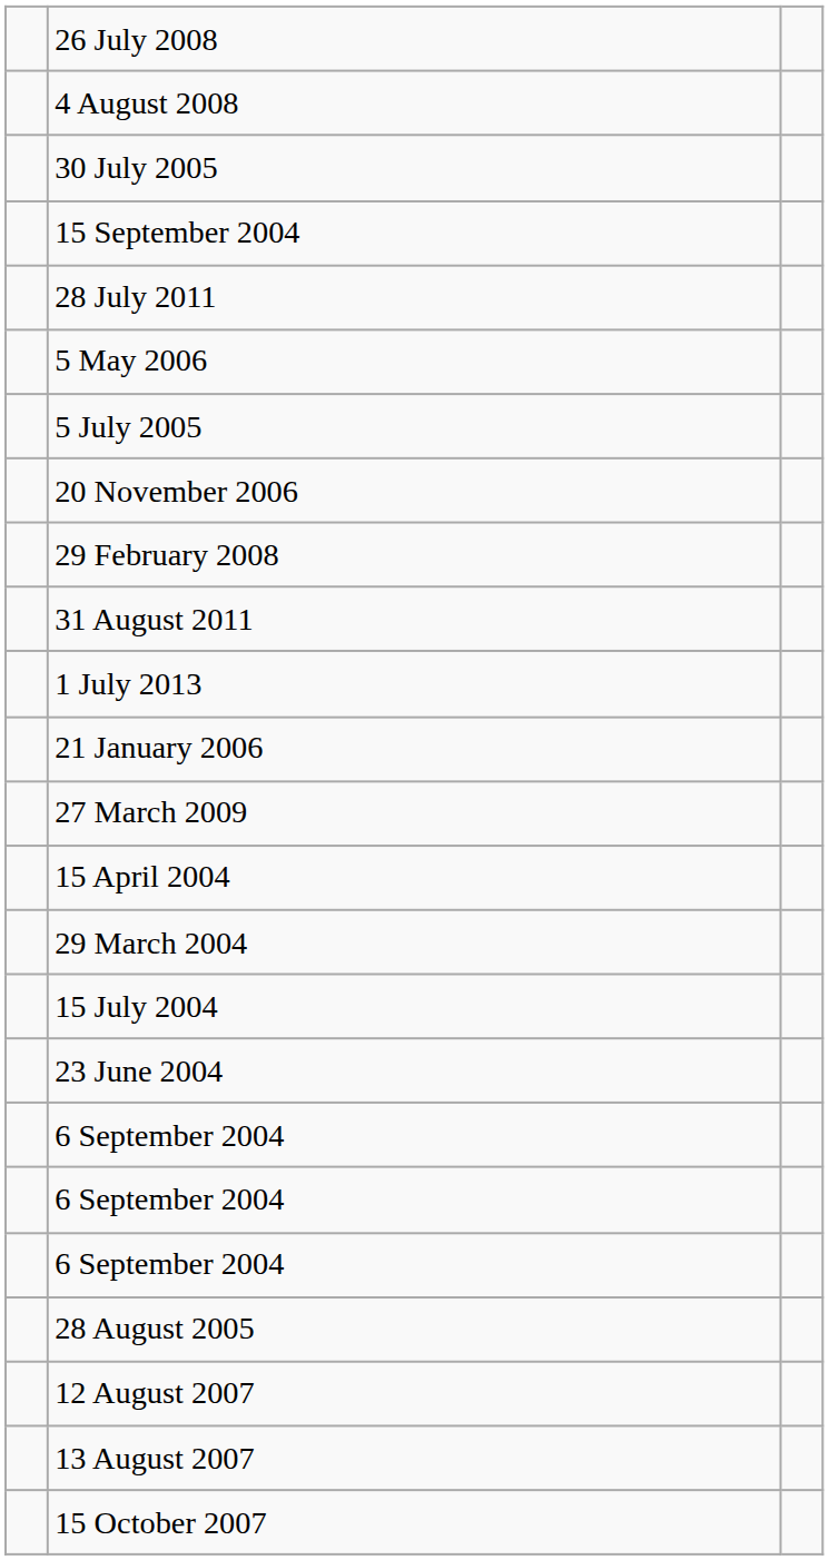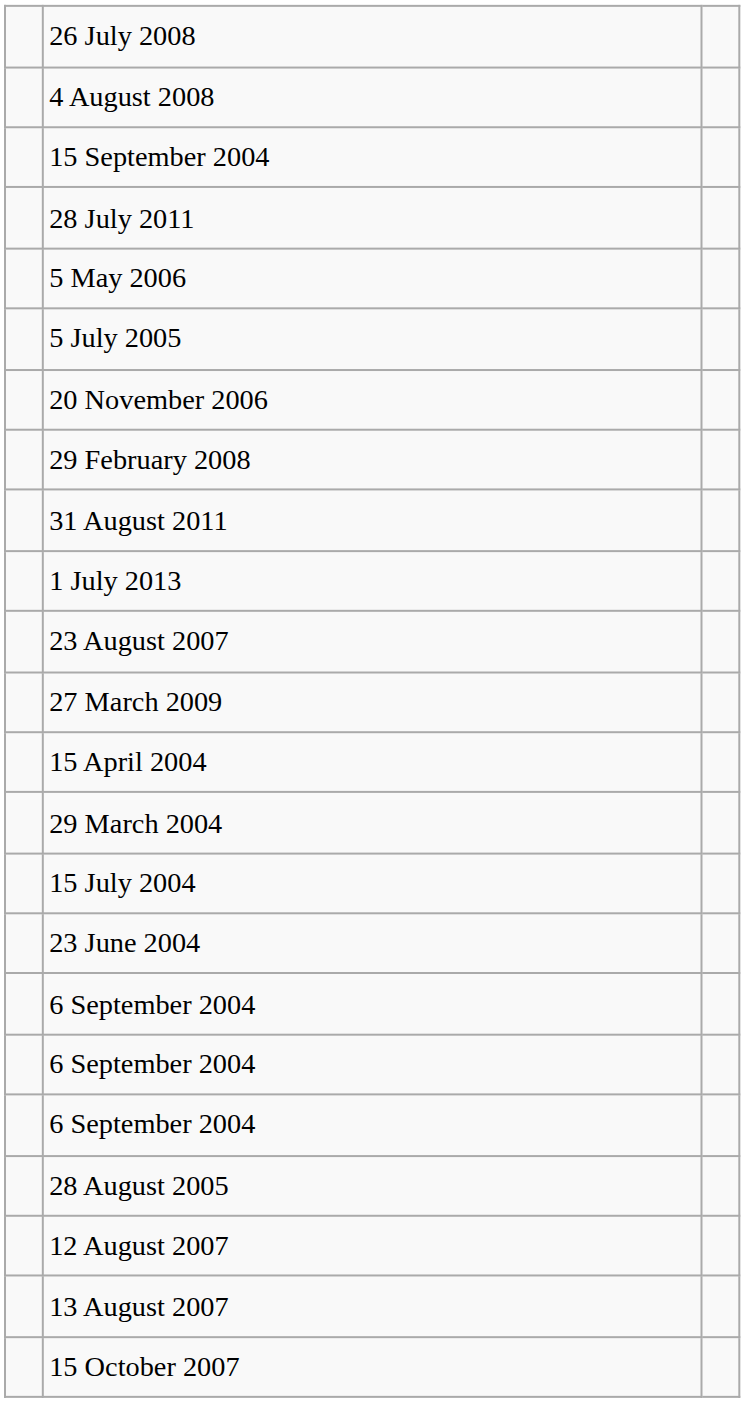 <table class="wikitable" style="font-size: 89%; float: left; width: 26em; margin-right: 1em; height: 700px">
 <tr>
 <td></td>
 <td>26 July 2008</td>
 <td></td>
 </tr>
 <tr>
 <td></td>
 <td>4 August 2008</td>
-<td></td>
-</tr>
-<tr>
-<td></td>
-<td>30 July 2005</td>
 <td></td>
 </tr>
 <tr>
 <td></td>
 <td>15 September 2004</td>
 <td></td>
 </tr>
 <tr>
 <td></td>
 <td>28 July 2011</td>
 <td></td>
 </tr>
 <tr>
 <td></td>
 <td>5 May 2006</td>
 <td></td>
 </tr>
 <tr>
 <td></td>
 <td>5 July 2005</td>
 <td></td>
 </tr>
 <tr>
 <td></td>
 <td>20 November 2006</td>
 <td></td>
 </tr>
 <tr>
 <td></td>
 <td>29 February 2008</td>
 <td></td>
 </tr>
 <tr>
 <td></td>
 <td>31 August 2011</td>
 <td></td>
 </tr>
 <tr>
 <td></td>
 <td>1 July 2013</td>
 <td></td>
 </tr>
 <tr>
 <td></td>
-<td>21 January 2006</td>
+<td>23 August 2007</td>
 <td></td>
 </tr>
 <tr>
 <td></td>
 <td>27 March 2009</td>
 <td></td>
 </tr>
 <tr>
 <td></td>
 <td>15 April 2004</td>
 <td></td>
 </tr>
 <tr>
 <td></td>
 <td>29 March 2004</td>
 <td></td>
 </tr>
 <tr>
 <td></td>
 <td>15 July 2004</td>
 <td></td>
 </tr>
 <tr>
 <td></td>
 <td>23 June 2004</td>
 <td></td>
 </tr>
 <tr>
 <td></td>
 <td>6 September 2004</td>
 <td></td>
 </tr>
 <tr>
 <td></td>
 <td>6 September 2004</td>
 <td></td>
 </tr>
 <tr>
 <td></td>
 <td>6 September 2004</td>
 <td></td>
 </tr>
 <tr>
 <td></td>
 <td>28 August 2005</td>
 <td></td>
 </tr>
 <tr>
 <td></td>
 <td>12 August 2007</td>
 <td></td>
 </tr>
 <tr>
 <td></td>
 <td>13 August 2007</td>
 <td></td>
 </tr>
 <tr>
 <td></td>
 <td>15 October 2007</td>
 <td></td>
 </tr>
 </table>
